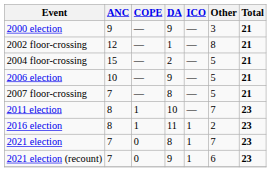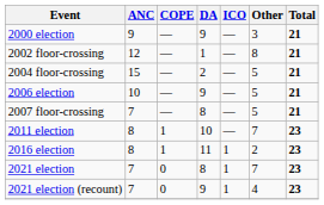 <table class="wikitable">
 <tr>
 <th>Event</th>
 <th><a href='#'>ANC</a></th>
 <th><a href='#'>COPE</a></th>
 <th><a href='#'>DA</a></th>
 <th><a href='#'>ICO</a></th>
 <th>Other</th>
 <th>Total</th>
 </tr>
 <tr>
 <td><a href='#'>2000 election</a></td>
 <td>9</td>
 <td>—</td>
 <td>9</td>
 <td>—</td>
 <td>3</td>
 <td><strong>21</strong></td>
 </tr>
 <tr>
 <td>2002 floor-crossing</td>
 <td>12</td>
 <td>—</td>
 <td>1</td>
 <td>—</td>
 <td>8</td>
 <td><strong>21</strong></td>
 </tr>
 <tr>
 <td>2004 floor-crossing</td>
 <td>15</td>
 <td>—</td>
 <td>2</td>
 <td>—</td>
 <td>5</td>
 <td><strong>21</strong></td>
 </tr>
 <tr>
 <td><a href='#'>2006 election</a></td>
 <td>10</td>
 <td>—</td>
 <td>9</td>
 <td>—</td>
 <td>5</td>
 <td><strong>21</strong></td>
 </tr>
 <tr>
 <td>2007 floor-crossing</td>
 <td>7</td>
 <td>—</td>
 <td>8</td>
 <td>—</td>
 <td>5</td>
 <td><strong>21</strong></td>
 </tr>
 <tr>
 <td><a href='#'>2011 election</a></td>
 <td>8</td>
 <td>1</td>
 <td>10</td>
 <td>—</td>
 <td>7</td>
 <td><strong>23</strong></td>
 </tr>
 <tr>
 <td><a href='#'>2016 election</a></td>
 <td>8</td>
 <td>1</td>
 <td>11</td>
 <td>1</td>
 <td>2</td>
 <td><strong>23</strong></td>
 </tr>
 <tr>
 <td><a href='#'>2021 election</a></td>
 <td>7</td>
 <td>0</td>
 <td>8</td>
 <td>1</td>
 <td>7</td>
 <td><strong>23</strong></td>
 </tr>
 <tr>
 <td><a href='#'>2021 election</a> (recount)</td>
 <td>7</td>
 <td>0</td>
 <td>9</td>
 <td>1</td>
-<td>6</td>
+<td>4</td>
 <td><strong>23</strong></td>
 </tr>
 <tr>
 </tr>
 </table>
